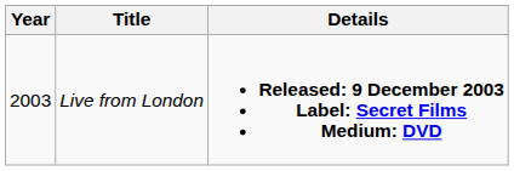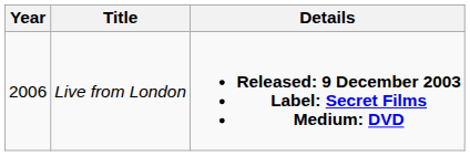 <table class="wikitable" style="text-align:center">
 <tr>
 <th>Year</th>
 <th>Title</th>
 <th>Details</th>
 </tr>
 <tr>
-<td>2003</td>
+<td>2006</td>
 <td align="left"><em>Live from London</em></td>
 <td><strong><br><ul><li>Released: 9 December 2003</li><li>Label: <a href='#'>Secret Films</a></li><li>Medium: <a href='#'>DVD</a></li></ul></strong></td>
 </tr>
 </table>
